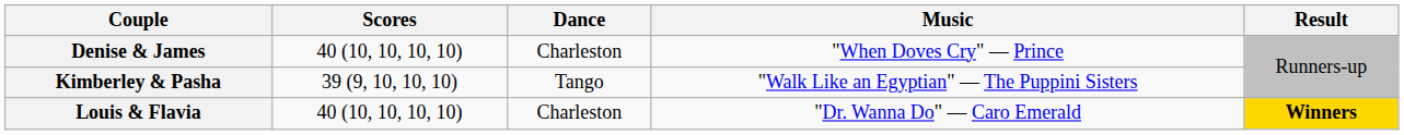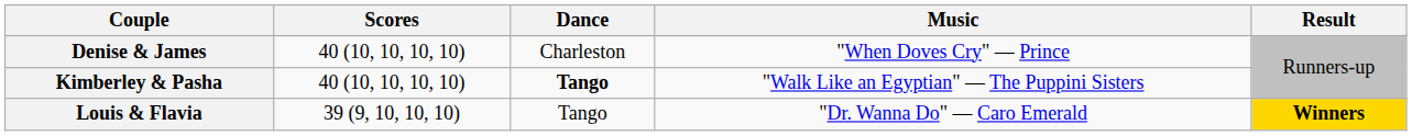 <table class="wikitable sortable" style="text-align:center; width:90%">
 <tr>
 <th scope="col">Couple</th>
 <th scope="col">Scores</th>
 <th scope="col" class="unsortable">Dance</th>
 <th scope="col" class="unsortable">Music</th>
 <th scope="col" class="unsortable">Result</th>
 </tr>
 <tr>
 <th scope="row">Denise & James</th>
 <td>40 (10, 10, 10, 10)</td>
 <td>Charleston</td>
 <td>"<a href='#'>When Doves Cry</a>" — <a href='#'>Prince</a></td>
 <td rowspan="2" bgcolor="silver">Runners-up</td>
 </tr>
 <tr>
 <th scope="row">Kimberley & Pasha</th>
-<td>39 (9, 10, 10, 10)</td>
-<td>Tango</td>
+<td>40 (10, 10, 10, 10)</td>
+<td><strong>Tango</strong></td>
 <td>"<a href='#'>Walk Like an Egyptian</a>" — <a href='#'>The Puppini Sisters</a></td>
 </tr>
 <tr>
 <th scope="row">Louis & Flavia</th>
-<td>40 (10, 10, 10, 10)</td>
-<td>Charleston</td>
+<td>39 (9, 10, 10, 10)</td>
+<td>Tango</td>
 <td>"<a href='#'>Dr. Wanna Do</a>" — <a href='#'>Caro Emerald</a></td>
 <td bgcolor="gold"><strong>Winners</strong></td>
 </tr>
 </table>
